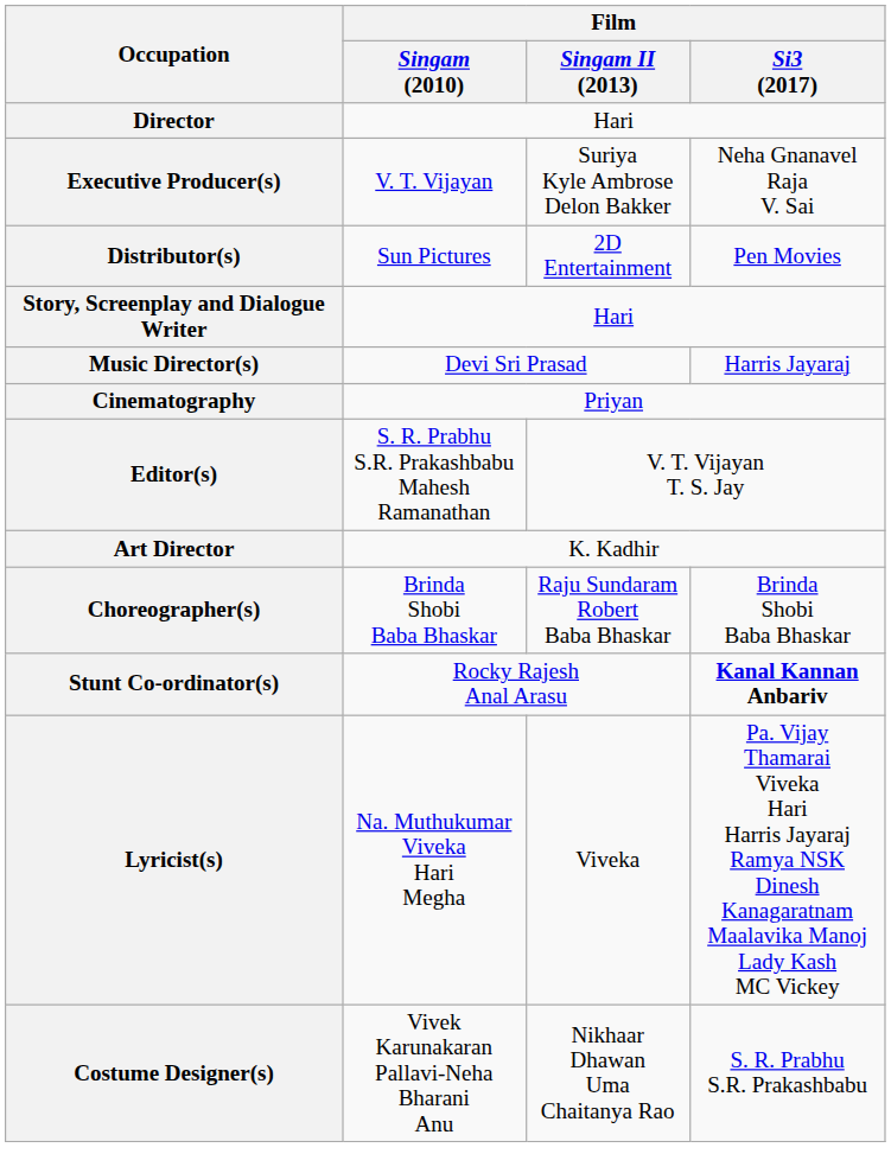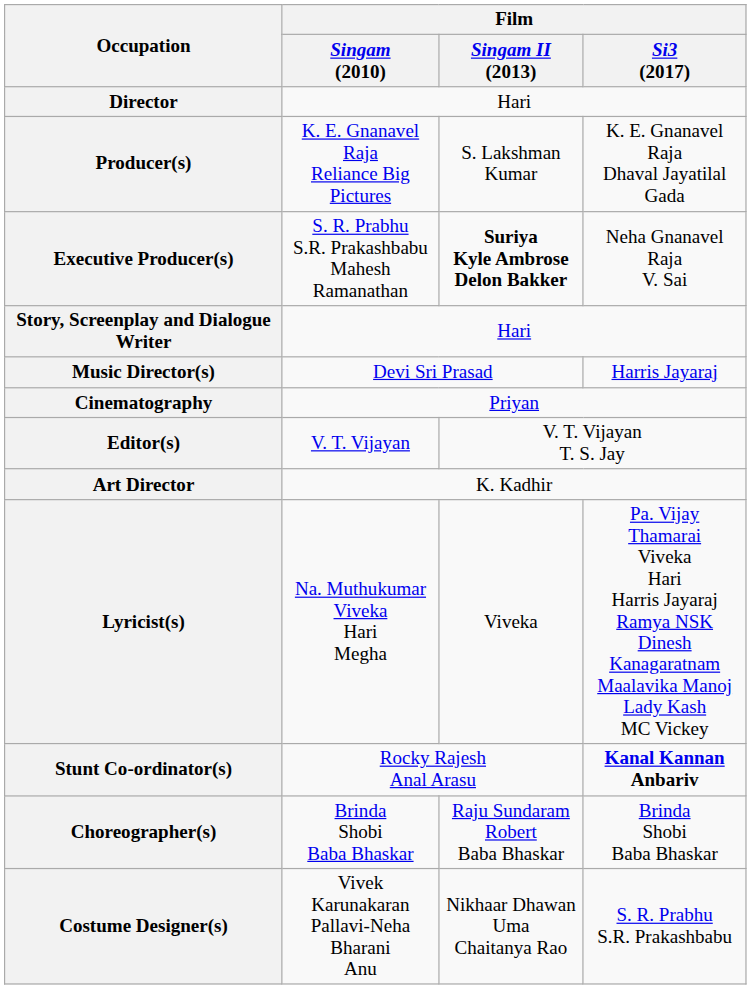 <table class="wikitable" style="text-align:center;" width="100%">
 <tr>
 <th rowspan="2">Occupation</th>
 <th colspan="3">Film</th>
 </tr>
 <tr>
 <th width:"10%;"><em><a href='#'>Singam</a></em> <br>(2010)</th>
 <th width:"10%;"><em><a href='#'>Singam II</a></em> <br>(2013)</th>
 <th width:"10%;"><em><a href='#'>Si3</a></em> <br>(2017)</th>
 </tr>
 <tr>
 <th>Director</th>
 <td colspan="3">Hari</td>
 </tr>
 <tr>
-<th>Executive Producer(s)</th>
-<td><a href='#'>V. T. Vijayan</a></td>
-<td>Suriya<br>Kyle Ambrose<br>Delon Bakker</td>
-<td>Neha Gnanavel Raja<br>V. Sai</td>
+<th>Producer(s)</th>
+<td><a href='#'>K. E. Gnanavel Raja</a><br><a href='#'>Reliance Big Pictures</a></td>
+<td>S. Lakshman Kumar</td>
+<td>K. E. Gnanavel Raja<br>Dhaval Jayatilal Gada</td>
 </tr>
 <tr>
-<th>Distributor(s)</th>
-<td><a href='#'>Sun Pictures</a></td>
-<td><a href='#'>2D Entertainment</a></td>
-<td><a href='#'>Pen Movies</a></td>
+<th>Executive Producer(s)</th>
+<td><a href='#'>S. R. Prabhu</a><br>S.R. Prakashbabu<br>Mahesh Ramanathan</td>
+<td><strong>Suriya<br>Kyle Ambrose<br>Delon Bakker</strong></td>
+<td>Neha Gnanavel Raja<br>V. Sai</td>
 </tr>
 <tr>
 <th>Story, Screenplay and Dialogue Writer</th>
 <td colspan="3"><a href='#'>Hari</a></td>
 </tr>
 <tr>
 <th>Music Director(s)</th>
 <td colspan="2"><a href='#'>Devi Sri Prasad</a></td>
 <td><a href='#'>Harris Jayaraj</a></td>
 </tr>
 <tr>
 <th>Cinematography</th>
 <td colspan="3"><a href='#'>Priyan</a></td>
 </tr>
 <tr>
 <th>Editor(s)</th>
-<td><a href='#'>S. R. Prabhu</a><br>S.R. Prakashbabu<br>Mahesh Ramanathan</td>
+<td><a href='#'>V. T. Vijayan</a></td>
 <td colspan="2">V. T. Vijayan<br>T. S. Jay</td>
 </tr>
 <tr>
 <th>Art Director</th>
 <td colspan="3">K. Kadhir</td>
+</tr>
+<tr>
+<th>Lyricist(s)</th>
+<td><a href='#'>Na. Muthukumar</a><br><a href='#'>Viveka</a><br>Hari<br>Megha</td>
+<td>Viveka</td>
+<td><a href='#'>Pa. Vijay</a><br><a href='#'>Thamarai</a><br>Viveka<br>Hari<br>Harris Jayaraj<br><a href='#'>Ramya NSK</a><br><a href='#'>Dinesh Kanagaratnam</a><br><a href='#'>Maalavika Manoj</a><br><a href='#'>Lady Kash</a><br>MC Vickey</td>
+</tr>
+<tr>
+<th>Stunt Co-ordinator(s)</th>
+<td colspan="2"><a href='#'>Rocky Rajesh</a><br><a href='#'>Anal Arasu</a></td>
+<td><strong><a href='#'>Kanal Kannan</a><br>Anbariv</strong></td>
 </tr>
 <tr>
 <th>Choreographer(s)</th>
 <td><a href='#'>Brinda</a><br>Shobi<br><a href='#'>Baba Bhaskar</a></td>
 <td><a href='#'>Raju Sundaram</a><br><a href='#'>Robert</a><br>Baba Bhaskar</td>
 <td><a href='#'>Brinda</a><br>Shobi<br>Baba Bhaskar</td>
 </tr>
 <tr>
-<th>Stunt Co-ordinator(s)</th>
-<td colspan="2"><a href='#'>Rocky Rajesh</a><br><a href='#'>Anal Arasu</a></td>
-<td><strong><a href='#'>Kanal Kannan</a><br>Anbariv</strong></td>
-</tr>
-<tr>
-<th>Lyricist(s)</th>
-<td><a href='#'>Na. Muthukumar</a><br><a href='#'>Viveka</a><br>Hari<br>Megha</td>
-<td>Viveka</td>
-<td><a href='#'>Pa. Vijay</a><br><a href='#'>Thamarai</a><br>Viveka<br>Hari<br>Harris Jayaraj<br><a href='#'>Ramya NSK</a><br><a href='#'>Dinesh Kanagaratnam</a><br><a href='#'>Maalavika Manoj</a><br><a href='#'>Lady Kash</a><br>MC Vickey</td>
-</tr>
-<tr>
 <th>Costume Designer(s)</th>
 <td>Vivek Karunakaran<br>Pallavi-Neha<br>Bharani<br>Anu</td>
 <td>Nikhaar Dhawan<br>Uma<br>Chaitanya Rao</td>
 <td><a href='#'>S. R. Prabhu</a><br>S.R. Prakashbabu</td>
 </tr>
 </table>
